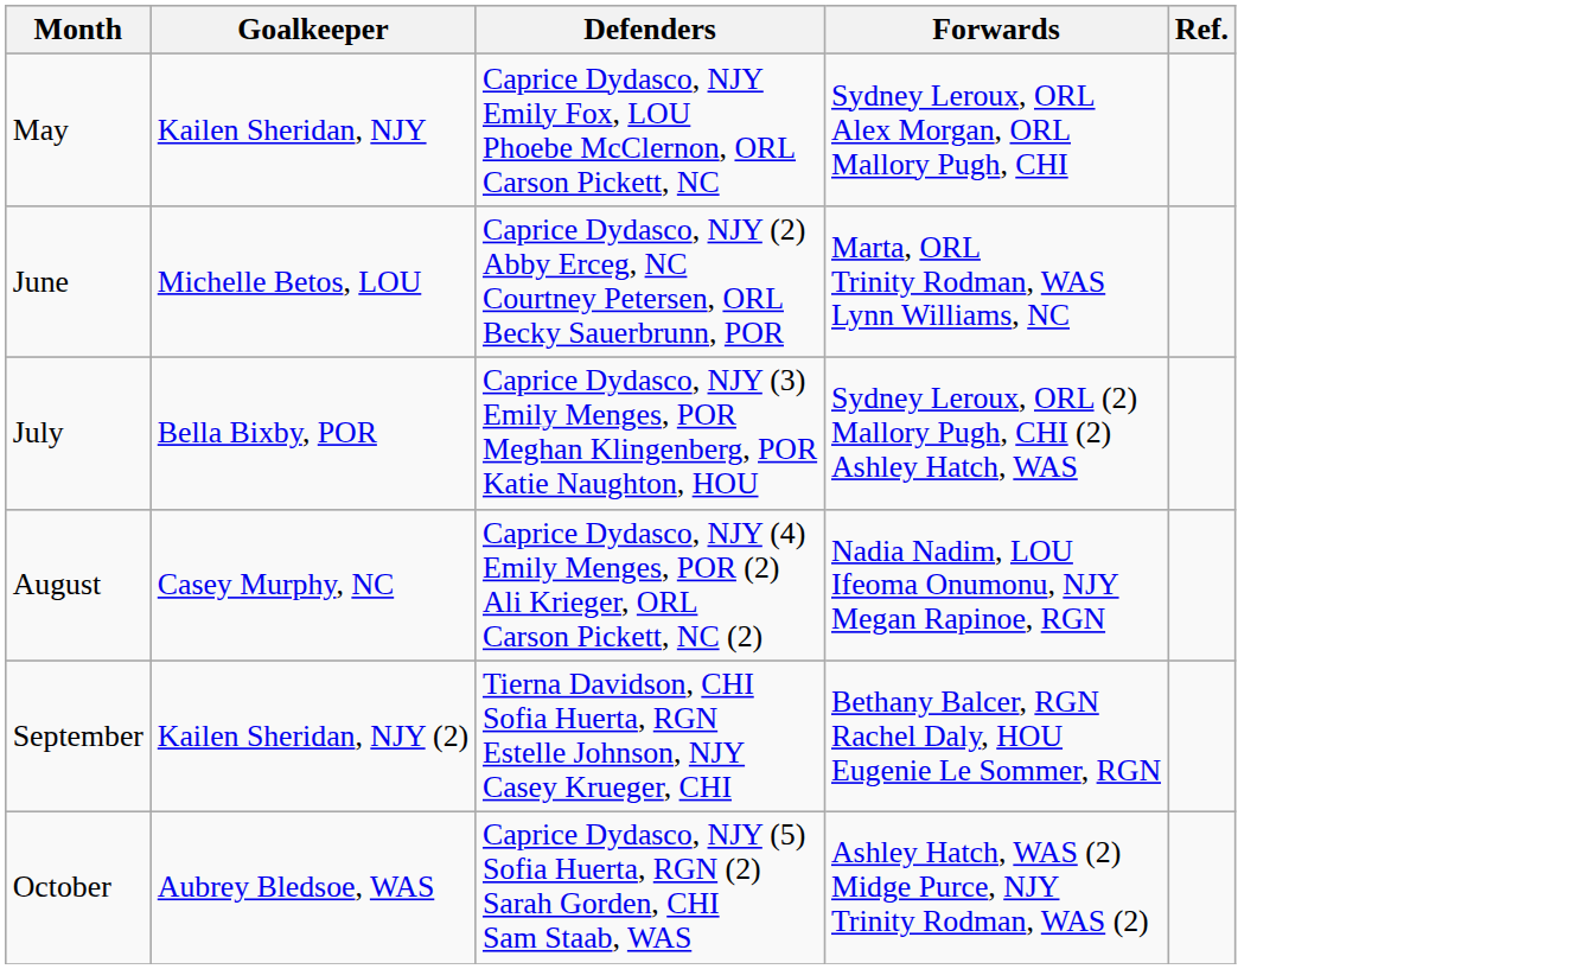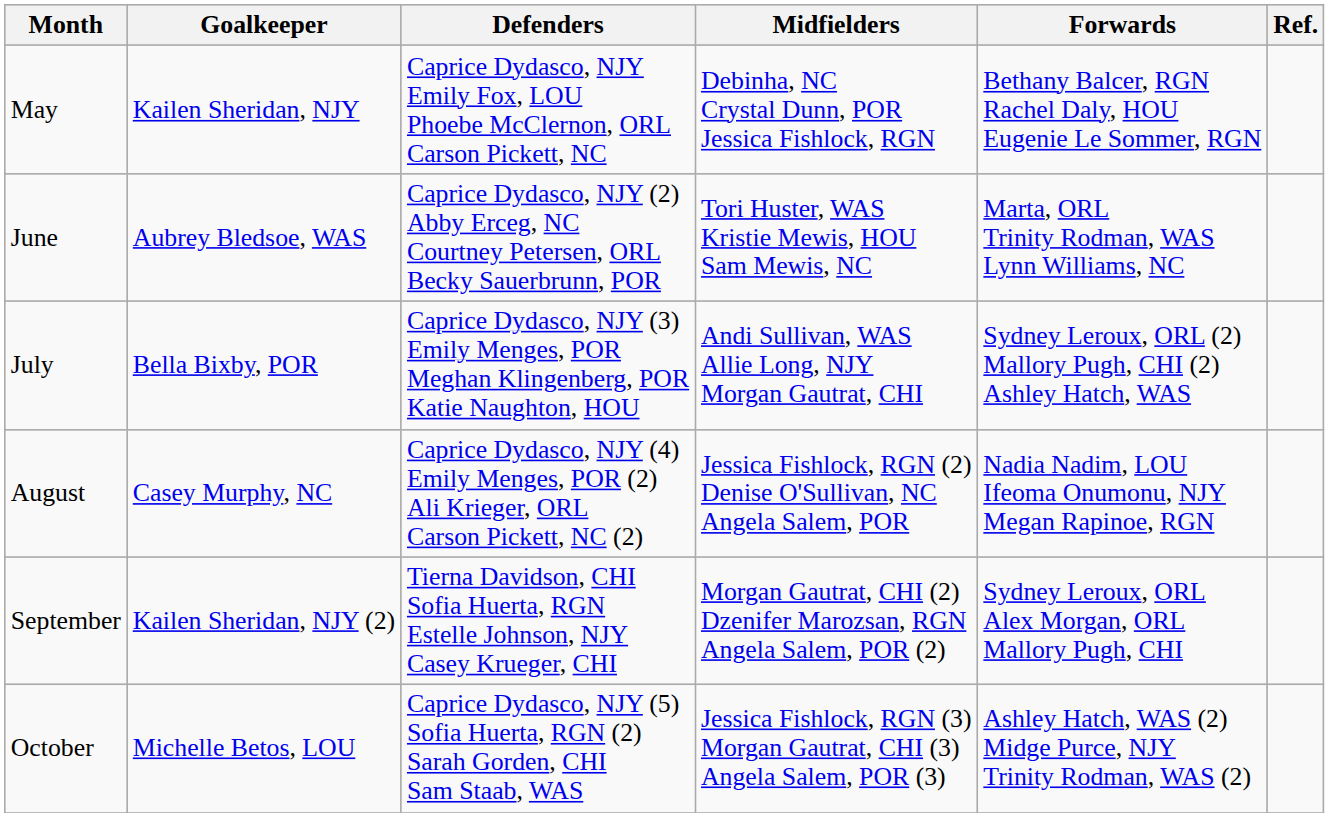 <table class="wikitable">
 <tr>
 <th>Month</th>
 <th>Goalkeeper</th>
 <th>Defenders</th>
+<th>Midfielders</th>
 <th>Forwards</th>
 <th>Ref.</th>
 </tr>
 <tr>
 <td>May</td>
 <td> <a href='#'>Kailen Sheridan</a>, <a href='#'>NJY</a></td>
 <td> <a href='#'>Caprice Dydasco</a>, <a href='#'>NJY</a> <br>  <a href='#'>Emily Fox</a>, <a href='#'>LOU</a>  <br>  <a href='#'>Phoebe McClernon</a>, <a href='#'>ORL</a> <br>  <a href='#'>Carson Pickett</a>, <a href='#'>NC</a></td>
-<td> <a href='#'>Sydney Leroux</a>, <a href='#'>ORL</a> <br>  <a href='#'>Alex Morgan</a>, <a href='#'>ORL</a> <br>  <a href='#'>Mallory Pugh</a>, <a href='#'>CHI</a></td>
+<td> <a href='#'>Debinha</a>, <a href='#'>NC</a> <br>  <a href='#'>Crystal Dunn</a>, <a href='#'>POR</a> <br>  <a href='#'>Jessica Fishlock</a>, <a href='#'>RGN</a></td>
+<td> <a href='#'>Bethany Balcer</a>, <a href='#'>RGN</a><br> <a href='#'>Rachel Daly</a>, <a href='#'>HOU</a><br> <a href='#'>Eugenie Le Sommer</a>, <a href='#'>RGN</a></td>
 <td></td>
 </tr>
 <tr>
 <td>June</td>
-<td> <a href='#'>Michelle Betos</a>, <a href='#'>LOU</a></td>
+<td> <a href='#'>Aubrey Bledsoe</a>, <a href='#'>WAS</a></td>
 <td> <a href='#'>Caprice Dydasco</a>, <a href='#'>NJY</a> (2) <br>  <a href='#'>Abby Erceg</a>, <a href='#'>NC</a>  <br>  <a href='#'>Courtney Petersen</a>, <a href='#'>ORL</a> <br>  <a href='#'>Becky Sauerbrunn</a>, <a href='#'>POR</a></td>
+<td> <a href='#'>Tori Huster</a>, <a href='#'>WAS</a> <br>  <a href='#'>Kristie Mewis</a>, <a href='#'>HOU</a> <br>  <a href='#'>Sam Mewis</a>, <a href='#'>NC</a></td>
 <td> <a href='#'>Marta</a>, <a href='#'>ORL</a> <br>  <a href='#'>Trinity Rodman</a>, <a href='#'>WAS</a> <br>  <a href='#'>Lynn Williams</a>, <a href='#'>NC</a></td>
 <td></td>
 </tr>
 <tr>
 <td>July</td>
 <td> <a href='#'>Bella Bixby</a>, <a href='#'>POR</a></td>
 <td> <a href='#'>Caprice Dydasco</a>, <a href='#'>NJY</a> (3) <br>  <a href='#'>Emily Menges</a>, <a href='#'>POR</a>  <br>  <a href='#'>Meghan Klingenberg</a>, <a href='#'>POR</a> <br>  <a href='#'>Katie Naughton</a>, <a href='#'>HOU</a></td>
+<td> <a href='#'>Andi Sullivan</a>, <a href='#'>WAS</a> <br>  <a href='#'>Allie Long</a>, <a href='#'>NJY</a> <br>  <a href='#'>Morgan Gautrat</a>, <a href='#'>CHI</a></td>
 <td> <a href='#'>Sydney Leroux</a>, <a href='#'>ORL</a> (2) <br>  <a href='#'>Mallory Pugh</a>, <a href='#'>CHI</a>  (2)<br>   <a href='#'>Ashley Hatch</a>, <a href='#'>WAS</a></td>
 <td></td>
 </tr>
 <tr>
 <td>August</td>
 <td> <a href='#'>Casey Murphy</a>, <a href='#'>NC</a></td>
 <td> <a href='#'>Caprice Dydasco</a>, <a href='#'>NJY</a> (4)<br> <a href='#'>Emily Menges</a>, <a href='#'>POR</a> (2)<br> <a href='#'>Ali Krieger</a>, <a href='#'>ORL</a><br> <a href='#'>Carson Pickett</a>, <a href='#'>NC</a> (2)</td>
+<td> <a href='#'>Jessica Fishlock</a>, <a href='#'>RGN</a> (2)<br> <a href='#'>Denise O'Sullivan</a>, <a href='#'>NC</a><br> <a href='#'>Angela Salem</a>, <a href='#'>POR</a></td>
 <td> <a href='#'>Nadia Nadim</a>, <a href='#'>LOU</a><br> <a href='#'>Ifeoma Onumonu</a>, <a href='#'>NJY</a><br> <a href='#'>Megan Rapinoe</a>, <a href='#'>RGN</a></td>
 <td></td>
 </tr>
 <tr>
 <td>September</td>
 <td> <a href='#'>Kailen Sheridan</a>, <a href='#'>NJY</a> (2)</td>
 <td> <a href='#'>Tierna Davidson</a>, <a href='#'>CHI</a><br> <a href='#'>Sofia Huerta</a>, <a href='#'>RGN</a><br> <a href='#'>Estelle Johnson</a>, <a href='#'>NJY</a><br> <a href='#'>Casey Krueger</a>,  <a href='#'>CHI</a></td>
-<td> <a href='#'>Bethany Balcer</a>, <a href='#'>RGN</a><br> <a href='#'>Rachel Daly</a>, <a href='#'>HOU</a><br> <a href='#'>Eugenie Le Sommer</a>, <a href='#'>RGN</a></td>
+<td> <a href='#'>Morgan Gautrat</a>, <a href='#'>CHI</a>  (2)<br> <a href='#'>Dzenifer Marozsan</a>, <a href='#'>RGN</a><br> <a href='#'>Angela Salem</a>, <a href='#'>POR</a> (2)</td>
+<td> <a href='#'>Sydney Leroux</a>, <a href='#'>ORL</a> <br>  <a href='#'>Alex Morgan</a>, <a href='#'>ORL</a> <br>  <a href='#'>Mallory Pugh</a>, <a href='#'>CHI</a></td>
 <td></td>
 </tr>
 <tr>
 <td>October</td>
-<td> <a href='#'>Aubrey Bledsoe</a>, <a href='#'>WAS</a></td>
+<td> <a href='#'>Michelle Betos</a>, <a href='#'>LOU</a></td>
 <td>  <a href='#'>Caprice Dydasco</a>, <a href='#'>NJY</a> (5)<br> <a href='#'>Sofia Huerta</a>, <a href='#'>RGN</a> (2)<br> <a href='#'>Sarah Gorden</a>, <a href='#'>CHI</a><br> <a href='#'>Sam Staab</a>,  <a href='#'>WAS</a></td>
+<td> <a href='#'>Jessica Fishlock</a>, <a href='#'>RGN</a> (3) <br> <a href='#'>Morgan Gautrat</a>, <a href='#'>CHI</a>  (3)<br> <a href='#'>Angela Salem</a>, <a href='#'>POR</a> (3)</td>
 <td> <a href='#'>Ashley Hatch</a>, <a href='#'>WAS</a> (2) <br> <a href='#'>Midge Purce</a>, <a href='#'>NJY</a><br> <a href='#'>Trinity Rodman</a>, <a href='#'>WAS</a> (2)</td>
 <td></td>
 </tr>
 </table>
